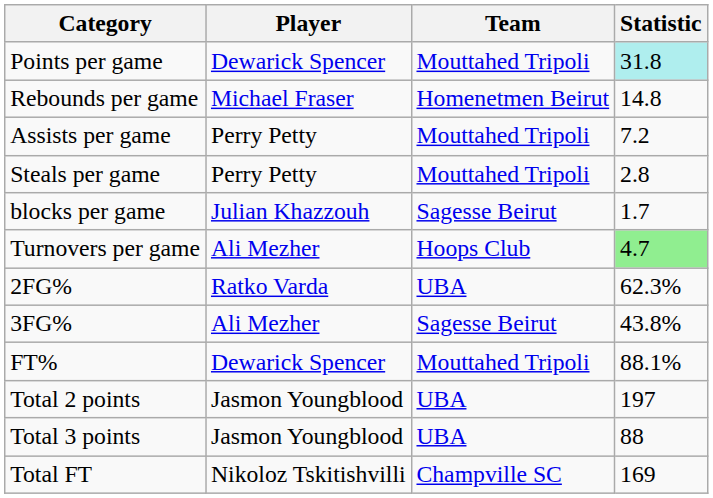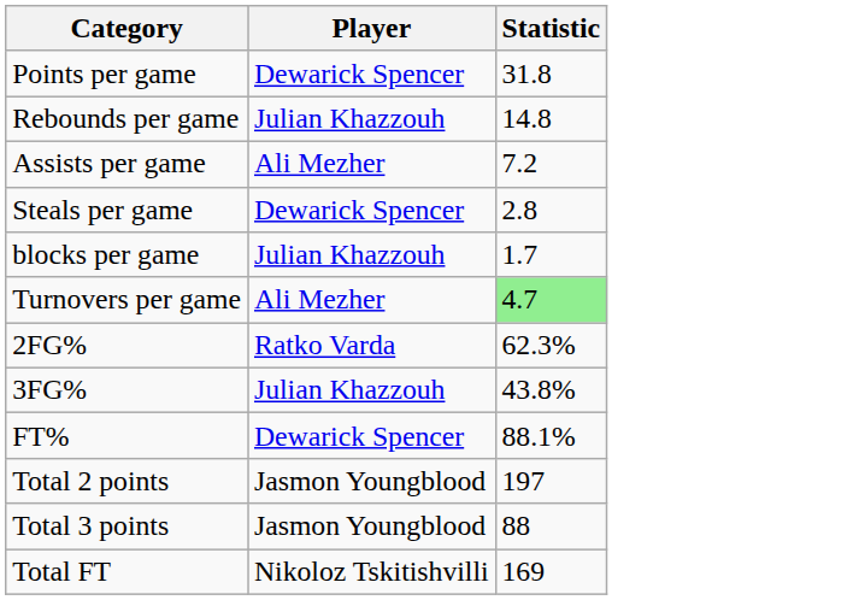 <table class="wikitable">
 <tr>
 <th>Category</th>
 <th>Player</th>
-<th>Team</th>
 <th>Statistic</th>
 </tr>
 <tr>
 <td>Points per game</td>
 <td><a href='#'>Dewarick Spencer</a></td>
-<td><a href='#'>Mouttahed Tripoli</a></td>
-<td style="background: paleturquoise;">31.8</td>
+<td>31.8</td>
 </tr>
 <tr>
 <td>Rebounds per game</td>
-<td><a href='#'>Michael Fraser</a></td>
-<td><a href='#'>Homenetmen Beirut</a></td>
+<td><a href='#'>Julian Khazzouh</a></td>
 <td>14.8</td>
 </tr>
 <tr>
 <td>Assists per game</td>
-<td>Perry Petty</td>
-<td><a href='#'>Mouttahed Tripoli</a></td>
+<td><a href='#'>Ali Mezher</a></td>
 <td>7.2</td>
 </tr>
 <tr>
 <td>Steals per game</td>
-<td>Perry Petty</td>
-<td><a href='#'>Mouttahed Tripoli</a></td>
+<td><a href='#'>Dewarick Spencer</a></td>
 <td>2.8</td>
 </tr>
 <tr>
 <td>blocks per game</td>
 <td><a href='#'>Julian Khazzouh</a></td>
-<td><a href='#'>Sagesse Beirut</a></td>
 <td>1.7</td>
 </tr>
 <tr>
 <td>Turnovers per game</td>
 <td><a href='#'>Ali Mezher</a></td>
-<td><a href='#'>Hoops Club</a></td>
 <td style="background: lightgreen;">4.7</td>
 </tr>
 <tr>
 <td>2FG%</td>
 <td><a href='#'>Ratko Varda</a></td>
-<td><a href='#'>UBA</a></td>
 <td>62.3%</td>
 </tr>
 <tr>
 <td>3FG%</td>
-<td><a href='#'>Ali Mezher</a></td>
-<td><a href='#'>Sagesse Beirut</a></td>
+<td><a href='#'>Julian Khazzouh</a></td>
 <td>43.8%</td>
 </tr>
 <tr>
 <td>FT%</td>
 <td><a href='#'>Dewarick Spencer</a></td>
-<td><a href='#'>Mouttahed Tripoli</a></td>
 <td>88.1%</td>
 </tr>
 <tr>
 <td>Total 2 points</td>
 <td>Jasmon Youngblood</td>
-<td><a href='#'>UBA</a></td>
 <td>197</td>
 </tr>
 <tr>
 <td>Total 3 points</td>
 <td>Jasmon Youngblood</td>
-<td><a href='#'>UBA</a></td>
 <td>88</td>
 </tr>
 <tr>
 <td>Total FT</td>
 <td>Nikoloz Tskitishvilli</td>
-<td><a href='#'>Champville SC</a></td>
 <td>169</td>
 </tr>
 </table>
